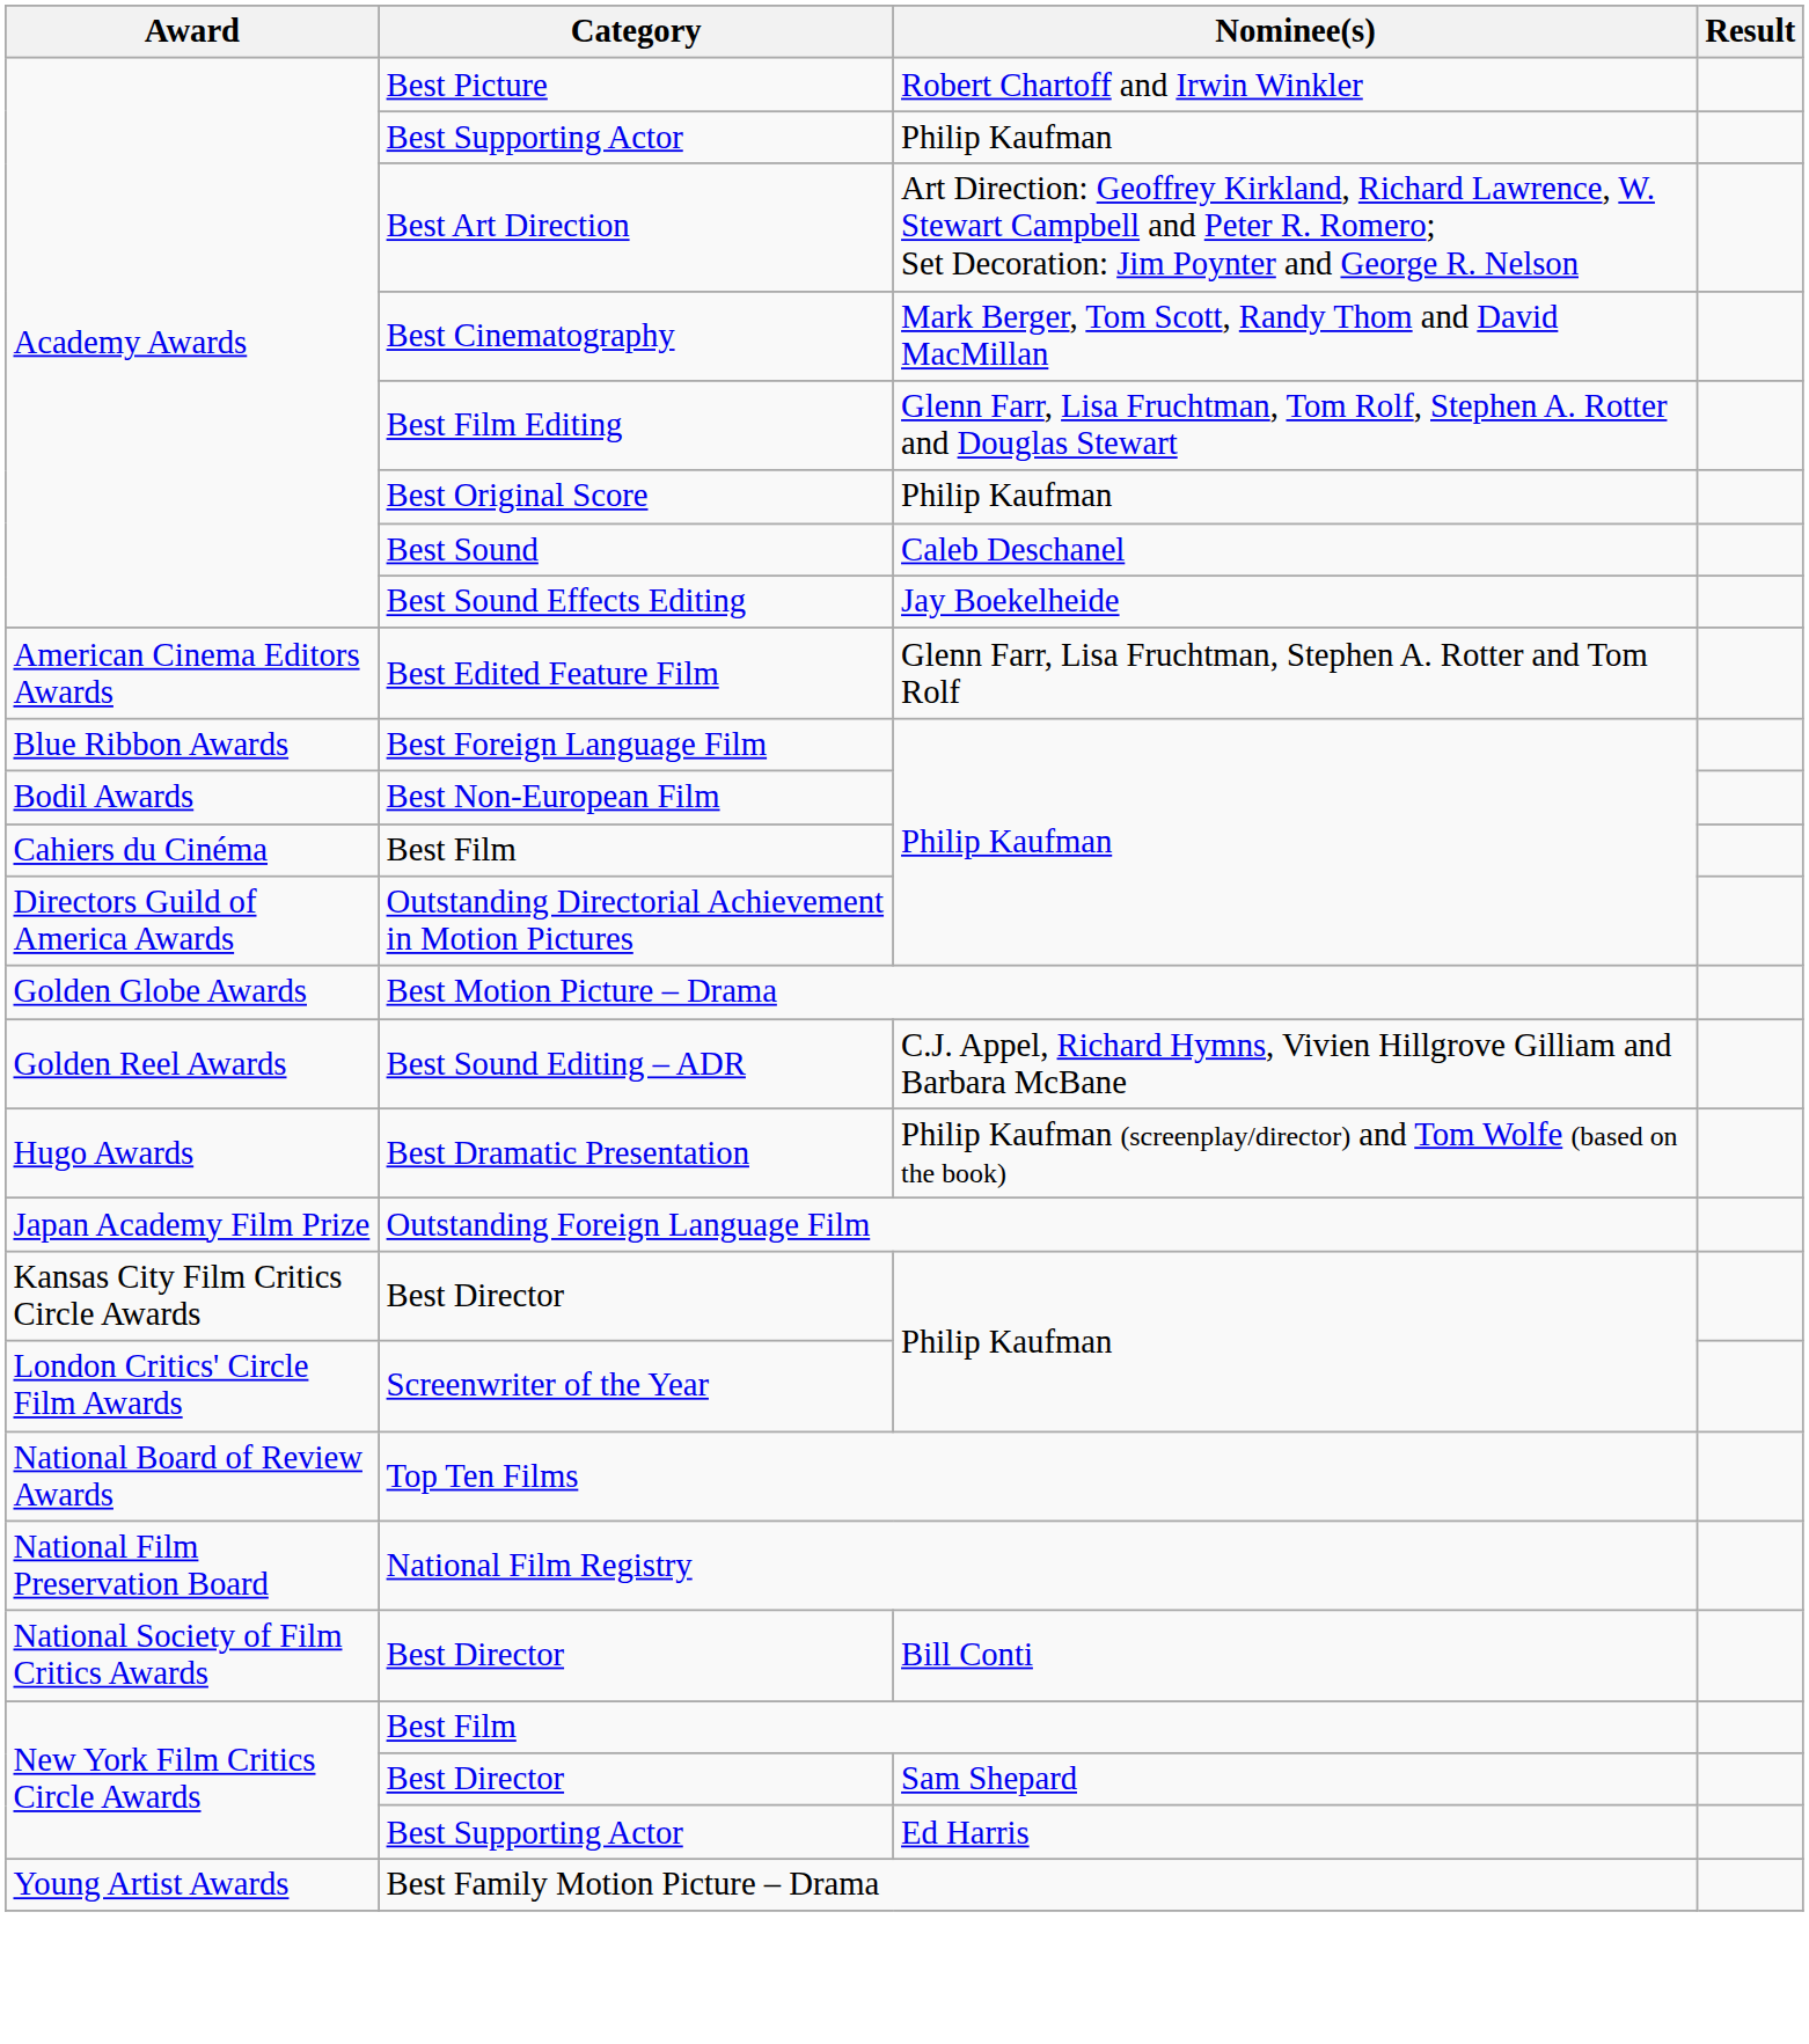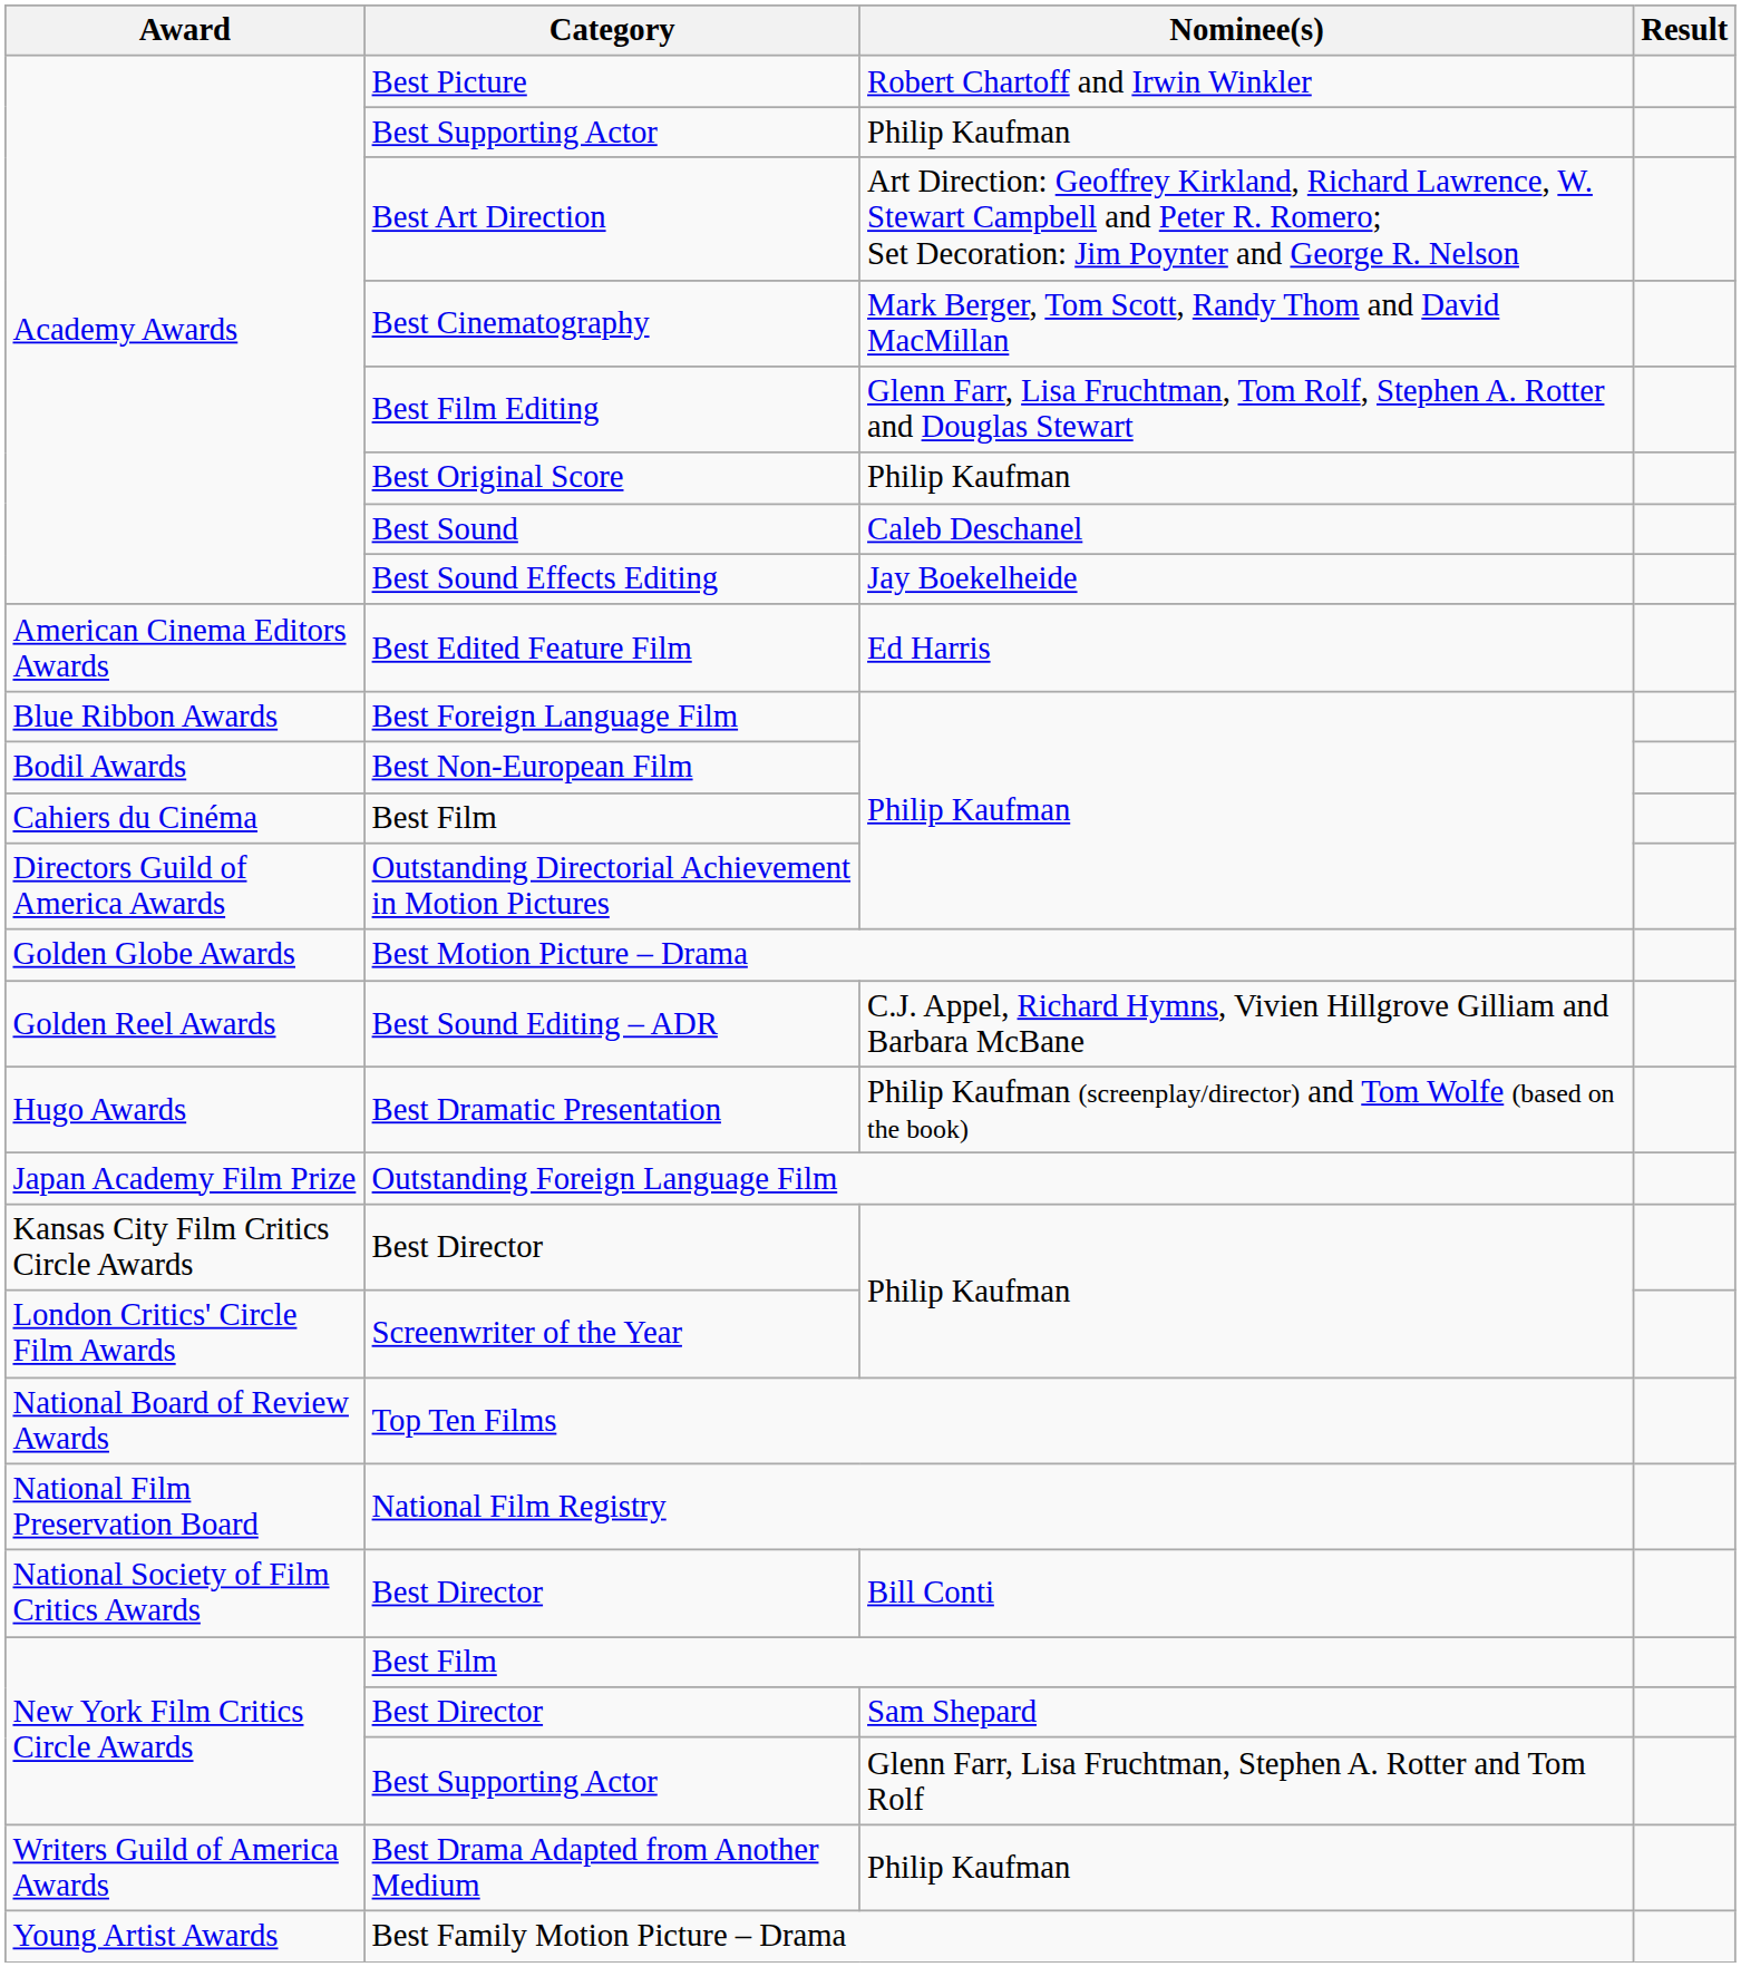 <table class="wikitable plainrowheaders">
 <tr>
 <th>Award</th>
 <th>Category</th>
 <th>Nominee(s)</th>
 <th>Result</th>
 </tr>
 <tr>
 <td rowspan="8"><a href='#'>Academy Awards</a></td>
 <td><a href='#'>Best Picture</a></td>
 <td><a href='#'>Robert Chartoff</a> and <a href='#'>Irwin Winkler</a></td>
 <td></td>
 </tr>
 <tr>
 <td><a href='#'>Best Supporting Actor</a></td>
 <td>Philip Kaufman</td>
 <td></td>
 </tr>
 <tr>
 <td><a href='#'>Best Art Direction</a></td>
 <td>Art Direction: <a href='#'>Geoffrey Kirkland</a>, <a href='#'>Richard Lawrence</a>, <a href='#'>W. Stewart Campbell</a> and <a href='#'>Peter R. Romero</a>; <br> Set Decoration: <a href='#'>Jim Poynter</a> and <a href='#'>George R. Nelson</a></td>
 <td></td>
 </tr>
 <tr>
 <td><a href='#'>Best Cinematography</a></td>
 <td><a href='#'>Mark Berger</a>, <a href='#'>Tom Scott</a>, <a href='#'>Randy Thom</a> and <a href='#'>David MacMillan</a></td>
 <td></td>
 </tr>
 <tr>
 <td><a href='#'>Best Film Editing</a></td>
 <td><a href='#'>Glenn Farr</a>, <a href='#'>Lisa Fruchtman</a>, <a href='#'>Tom Rolf</a>, <a href='#'>Stephen A. Rotter</a> and <a href='#'>Douglas Stewart</a></td>
 <td></td>
 </tr>
 <tr>
 <td><a href='#'>Best Original Score</a></td>
 <td>Philip Kaufman</td>
 <td></td>
 </tr>
 <tr>
 <td><a href='#'>Best Sound</a></td>
 <td><a href='#'>Caleb Deschanel</a></td>
 <td></td>
 </tr>
 <tr>
 <td><a href='#'>Best Sound Effects Editing</a></td>
 <td><a href='#'>Jay Boekelheide</a></td>
 <td></td>
 </tr>
 <tr>
 <td><a href='#'>American Cinema Editors Awards</a></td>
 <td><a href='#'>Best Edited Feature Film</a></td>
-<td>Glenn Farr, Lisa Fruchtman, Stephen A. Rotter and Tom Rolf</td>
+<td><a href='#'>Ed Harris</a></td>
 <td></td>
 </tr>
 <tr>
 <td><a href='#'>Blue Ribbon Awards</a></td>
 <td><a href='#'>Best Foreign Language Film</a></td>
 <td rowspan="4"><a href='#'>Philip Kaufman</a></td>
 <td></td>
 </tr>
 <tr>
 <td><a href='#'>Bodil Awards</a></td>
 <td><a href='#'>Best Non-European Film</a></td>
 <td></td>
 </tr>
 <tr>
 <td><a href='#'>Cahiers du Cinéma</a></td>
 <td>Best Film</td>
 <td></td>
 </tr>
 <tr>
 <td><a href='#'>Directors Guild of America Awards</a></td>
 <td><a href='#'>Outstanding Directorial Achievement in Motion Pictures</a></td>
 <td></td>
 </tr>
 <tr>
 <td><a href='#'>Golden Globe Awards</a></td>
 <td colspan="2"><a href='#'>Best Motion Picture – Drama</a></td>
 <td></td>
 </tr>
 <tr>
 <td><a href='#'>Golden Reel Awards</a></td>
 <td><a href='#'>Best Sound Editing – ADR</a></td>
 <td>C.J. Appel, <a href='#'>Richard Hymns</a>, Vivien Hillgrove Gilliam and Barbara McBane</td>
 <td></td>
 </tr>
 <tr>
 <td><a href='#'>Hugo Awards</a></td>
 <td><a href='#'>Best Dramatic Presentation</a></td>
 <td>Philip Kaufman <small>(screenplay/director)</small> and <a href='#'>Tom Wolfe</a> <small>(based on the book)</small></td>
 <td></td>
 </tr>
 <tr>
 <td><a href='#'>Japan Academy Film Prize</a></td>
 <td colspan="2"><a href='#'>Outstanding Foreign Language Film</a></td>
 <td></td>
 </tr>
 <tr>
 <td>Kansas City Film Critics Circle Awards</td>
 <td>Best Director</td>
 <td rowspan="2">Philip Kaufman</td>
 <td></td>
 </tr>
 <tr>
 <td><a href='#'>London Critics' Circle Film Awards</a></td>
 <td><a href='#'>Screenwriter of the Year</a></td>
 <td></td>
 </tr>
 <tr>
 <td><a href='#'>National Board of Review Awards</a></td>
 <td colspan="2"><a href='#'>Top Ten Films</a></td>
 <td></td>
 </tr>
 <tr>
 <td><a href='#'>National Film Preservation Board</a></td>
 <td colspan="2"><a href='#'>National Film Registry</a></td>
 <td></td>
 </tr>
 <tr>
 <td><a href='#'>National Society of Film Critics Awards</a></td>
 <td><a href='#'>Best Director</a></td>
 <td><a href='#'>Bill Conti</a></td>
 <td></td>
 </tr>
 <tr>
 <td rowspan="3"><a href='#'>New York Film Critics Circle Awards</a></td>
 <td colspan="2"><a href='#'>Best Film</a></td>
 <td></td>
 </tr>
 <tr>
 <td><a href='#'>Best Director</a></td>
 <td><a href='#'>Sam Shepard</a></td>
 <td></td>
 </tr>
 <tr>
 <td><a href='#'>Best Supporting Actor</a></td>
-<td><a href='#'>Ed Harris</a></td>
+<td>Glenn Farr, Lisa Fruchtman, Stephen A. Rotter and Tom Rolf</td>
+<td></td>
+</tr>
+<tr>
+<td><a href='#'>Writers Guild of America Awards</a></td>
+<td><a href='#'>Best Drama Adapted from Another Medium</a></td>
+<td>Philip Kaufman</td>
 <td></td>
 </tr>
 <tr>
 <td><a href='#'>Young Artist Awards</a></td>
 <td colspan="2">Best Family Motion Picture – Drama</td>
 <td></td>
 </tr>
 </table>
